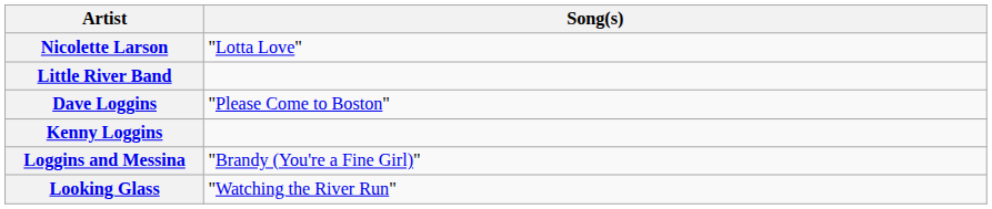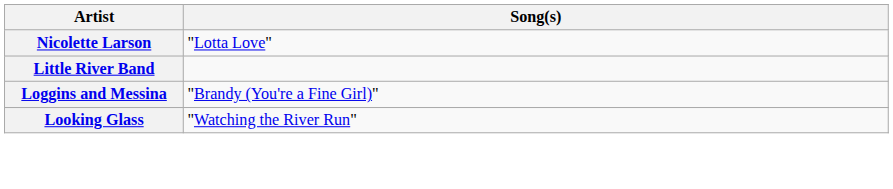 <table class="wikitable plainrowheaders sortable">
 <tr>
 <th scope="col" style="width:170px;">Artist</th>
 <th scope="col" style="width:690px;">Song(s)</th>
 </tr>
 <tr>
 <th scope="row"><a href='#'>Nicolette Larson</a></th>
 <td>"<a href='#'>Lotta Love</a>"</td>
 </tr>
 <tr>
 <th scope="row"><a href='#'>Little River Band</a></th>
 <td></td>
 </tr>
 <tr>
-<th scope="row"><a href='#'>Dave Loggins</a></th>
-<td>"<a href='#'>Please Come to Boston</a>"</td>
-</tr>
-<tr>
-<th scope="row"><a href='#'>Kenny Loggins</a></th>
-<td></td>
-</tr>
-<tr>
 <th scope="row"><a href='#'>Loggins and Messina</a></th>
 <td>"<a href='#'>Brandy (You're a Fine Girl)</a>"</td>
 </tr>
 <tr>
 <th scope="row"><a href='#'>Looking Glass</a></th>
 <td>"<a href='#'>Watching the River Run</a>"</td>
 </tr>
 </table>
